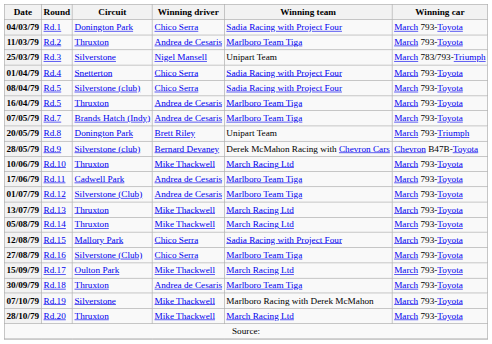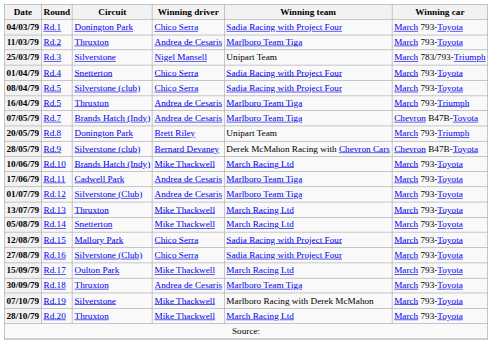 <table class="wikitable" style="font-size: 90%;">
 <tr>
 <th>Date</th>
 <th>Round</th>
 <th>Circuit</th>
 <th>Winning driver</th>
 <th>Winning team</th>
 <th>Winning car</th>
 </tr>
 <tr>
 <th>04/03/79</th>
 <td><a href='#'>Rd.1</a></td>
 <td> <a href='#'>Donington Park</a></td>
 <td> <a href='#'>Chico Serra</a></td>
 <td><a href='#'>Sadia Racing with Project Four</a></td>
 <td><a href='#'>March</a> 793-<a href='#'>Toyota</a></td>
 </tr>
 <tr>
 <th>11/03/79</th>
 <td><a href='#'>Rd.2</a></td>
 <td> <a href='#'>Thruxton</a></td>
 <td> <a href='#'>Andrea de Cesaris</a></td>
 <td><a href='#'>Marlboro Team Tiga</a></td>
 <td><a href='#'>March</a> 793-<a href='#'>Toyota</a></td>
 </tr>
 <tr>
 <th>25/03/79</th>
 <td><a href='#'>Rd.3</a></td>
 <td> <a href='#'>Silverstone</a></td>
 <td> <a href='#'>Nigel Mansell</a></td>
 <td>Unipart Team</td>
 <td><a href='#'>March</a> 783/793-<a href='#'>Triumph</a></td>
 </tr>
 <tr>
 <th>01/04/79</th>
 <td><a href='#'>Rd.4</a></td>
 <td> <a href='#'>Snetterton</a></td>
 <td> <a href='#'>Chico Serra</a></td>
 <td><a href='#'>Sadia Racing with Project Four</a></td>
 <td><a href='#'>March</a> 793-<a href='#'>Toyota</a></td>
 </tr>
 <tr>
 <th>08/04/79</th>
 <td><a href='#'>Rd.5</a></td>
 <td> <a href='#'>Silverstone (club)</a></td>
 <td> <a href='#'>Chico Serra</a></td>
 <td><a href='#'>Sadia Racing with Project Four</a></td>
 <td><a href='#'>March</a> 793-<a href='#'>Toyota</a></td>
 </tr>
 <tr>
 <th>16/04/79</th>
 <td><a href='#'>Rd.5</a></td>
 <td> <a href='#'>Thruxton</a></td>
 <td> <a href='#'>Andrea de Cesaris</a></td>
 <td><a href='#'>Marlboro Team Tiga</a></td>
-<td><a href='#'>March</a> 793-<a href='#'>Toyota</a></td>
+<td><a href='#'>March</a> 793-<a href='#'>Triumph</a></td>
 </tr>
 <tr>
 <th>07/05/79</th>
 <td><a href='#'>Rd.7</a></td>
 <td> <a href='#'>Brands Hatch (Indy)</a></td>
 <td> <a href='#'>Andrea de Cesaris</a></td>
 <td><a href='#'>Marlboro Team Tiga</a></td>
-<td><a href='#'>March</a> 793-<a href='#'>Toyota</a></td>
+<td><a href='#'>Chevron</a> B47B-<a href='#'>Toyota</a></td>
 </tr>
 <tr>
 <th>20/05/79</th>
 <td><a href='#'>Rd.8</a></td>
 <td> <a href='#'>Donington Park</a></td>
 <td> <a href='#'>Brett Riley</a></td>
 <td>Unipart Team</td>
 <td><a href='#'>March</a> 793-<a href='#'>Triumph</a></td>
 </tr>
 <tr>
 <th>28/05/79</th>
 <td><a href='#'>Rd.9</a></td>
 <td> <a href='#'>Silverstone (club)</a></td>
 <td> <a href='#'>Bernard Devaney</a></td>
 <td>Derek McMahon Racing with <a href='#'>Chevron Cars</a></td>
 <td><a href='#'>Chevron</a> B47B-<a href='#'>Toyota</a></td>
 </tr>
 <tr>
 <th>10/06/79</th>
 <td><a href='#'>Rd.10</a></td>
-<td> <a href='#'>Thruxton</a></td>
+<td> <a href='#'>Brands Hatch (Indy)</a></td>
 <td> <a href='#'>Mike Thackwell</a></td>
 <td><a href='#'>March Racing Ltd</a></td>
 <td><a href='#'>March</a> 793-<a href='#'>Toyota</a></td>
 </tr>
 <tr>
 <th>17/06/79</th>
 <td><a href='#'>Rd.11</a></td>
 <td> <a href='#'>Cadwell Park</a></td>
 <td> <a href='#'>Andrea de Cesaris</a></td>
 <td><a href='#'>Marlboro Team Tiga</a></td>
 <td><a href='#'>March</a> 793-<a href='#'>Toyota</a></td>
 </tr>
 <tr>
 <th>01/07/79</th>
 <td><a href='#'>Rd.12</a></td>
 <td> <a href='#'>Silverstone (Club)</a></td>
 <td> <a href='#'>Andrea de Cesaris</a></td>
 <td><a href='#'>Marlboro Team Tiga</a></td>
 <td><a href='#'>March</a> 793-<a href='#'>Toyota</a></td>
 </tr>
 <tr>
 <th>13/07/79</th>
 <td><a href='#'>Rd.13</a></td>
 <td> <a href='#'>Thruxton</a></td>
 <td> <a href='#'>Mike Thackwell</a></td>
 <td><a href='#'>March Racing Ltd</a></td>
 <td><a href='#'>March</a> 793-<a href='#'>Toyota</a></td>
 </tr>
 <tr>
 <th>05/08/79</th>
 <td><a href='#'>Rd.14</a></td>
-<td> <a href='#'>Thruxton</a></td>
+<td> <a href='#'>Snetterton</a></td>
 <td> <a href='#'>Mike Thackwell</a></td>
 <td><a href='#'>March Racing Ltd</a></td>
 <td><a href='#'>March</a> 793-<a href='#'>Toyota</a></td>
 </tr>
 <tr>
 <th>12/08/79</th>
 <td><a href='#'>Rd.15</a></td>
 <td> <a href='#'>Mallory Park</a></td>
 <td> <a href='#'>Chico Serra</a></td>
 <td><a href='#'>Sadia Racing with Project Four</a></td>
 <td><a href='#'>March</a> 793-<a href='#'>Toyota</a></td>
 </tr>
 <tr>
 <th>27/08/79</th>
 <td><a href='#'>Rd.16</a></td>
 <td> <a href='#'>Silverstone (Club)</a></td>
 <td> <a href='#'>Chico Serra</a></td>
-<td><a href='#'>Marlboro Team Tiga</a></td>
+<td><a href='#'>Sadia Racing with Project Four</a></td>
 <td><a href='#'>March</a> 793-<a href='#'>Toyota</a></td>
 </tr>
 <tr>
 <th>15/09/79</th>
 <td><a href='#'>Rd.17</a></td>
 <td> <a href='#'>Oulton Park</a></td>
 <td> <a href='#'>Mike Thackwell</a></td>
 <td><a href='#'>March Racing Ltd</a></td>
 <td><a href='#'>March</a> 793-<a href='#'>Toyota</a></td>
 </tr>
 <tr>
 <th>30/09/79</th>
 <td><a href='#'>Rd.18</a></td>
 <td> <a href='#'>Thruxton</a></td>
 <td> <a href='#'>Andrea de Cesaris</a></td>
 <td><a href='#'>Marlboro Team Tiga</a></td>
 <td><a href='#'>March</a> 793-<a href='#'>Toyota</a></td>
 </tr>
 <tr>
 <th>07/10/79</th>
 <td><a href='#'>Rd.19</a></td>
 <td> <a href='#'>Silverstone</a></td>
 <td> <a href='#'>Mike Thackwell</a></td>
 <td>Marlboro Racing with Derek McMahon</td>
 <td><a href='#'>March</a> 793-<a href='#'>Toyota</a></td>
 </tr>
 <tr>
 <th>28/10/79</th>
 <td><a href='#'>Rd.20</a></td>
 <td> <a href='#'>Thruxton</a></td>
 <td> <a href='#'>Mike Thackwell</a></td>
 <td><a href='#'>March Racing Ltd</a></td>
 <td><a href='#'>March</a> 793-<a href='#'>Toyota</a></td>
 </tr>
 <tr>
 <td colspan=6 align=center>Source:</td>
 </tr>
 <tr>
 </tr>
 </table>
